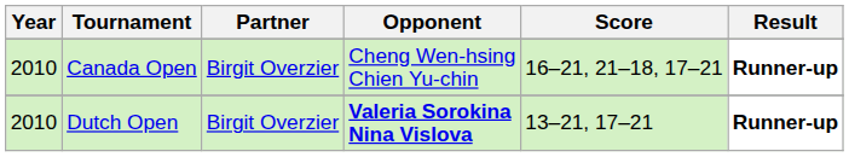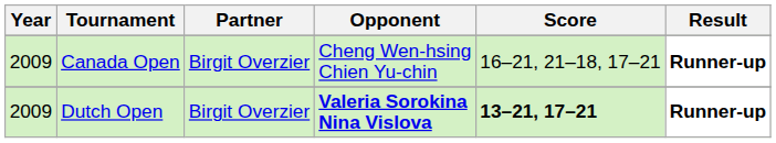 <table class="sortable wikitable" style="font-size: 90%;">
 <tr>
 <th>Year</th>
 <th>Tournament</th>
 <th>Partner</th>
 <th>Opponent</th>
 <th>Score</th>
 <th>Result</th>
 </tr>
 <tr>
 </tr>
 <tr style="background:#D4F1C5">
-<td align="center">2010</td>
+<td align="center">2009</td>
 <td align="left"><a href='#'>Canada Open</a></td>
 <td align="left"> <a href='#'>Birgit Overzier</a></td>
 <td align="left"> <a href='#'>Cheng Wen-hsing</a><br> <a href='#'>Chien Yu-chin</a></td>
 <td align="left">16–21, 21–18, 17–21</td>
 <td style="text-align:left; background:white"> <strong>Runner-up</strong></td>
 </tr>
 <tr>
 </tr>
 <tr style="background:#D4F1C5">
-<td align="center">2010</td>
+<td align="center">2009</td>
 <td align="left"><a href='#'>Dutch Open</a></td>
 <td align="left"> <a href='#'>Birgit Overzier</a></td>
 <td align="left"><strong> <a href='#'>Valeria Sorokina</a><br> <a href='#'>Nina Vislova</a></strong></td>
-<td align="left">13–21, 17–21</td>
+<td align="left"><strong>13–21, 17–21</strong></td>
 <td style="text-align:left; background:white"> <strong>Runner-up</strong></td>
 </tr>
 </table>
